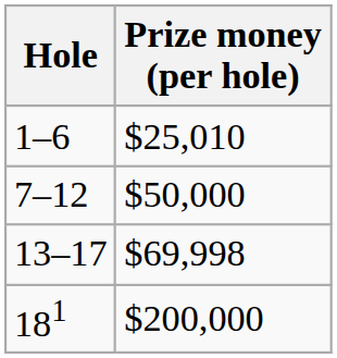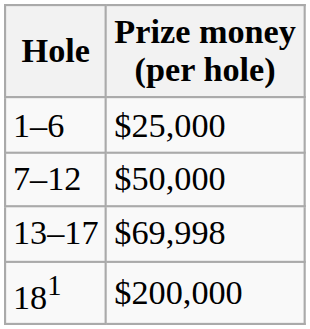 <table class="wikitable">
 <tr>
 <th>Hole</th>
 <th>Prize money<br>(per hole)</th>
 </tr>
 <tr>
 <td>1–6</td>
-<td>$25,010</td>
+<td>$25,000</td>
 </tr>
 <tr>
 <td>7–12</td>
 <td>$50,000</td>
 </tr>
 <tr>
 <td>13–17</td>
 <td>$69,998</td>
 </tr>
 <tr>
 <td>18<sup>1</sup></td>
 <td>$200,000</td>
 </tr>
 </table>
